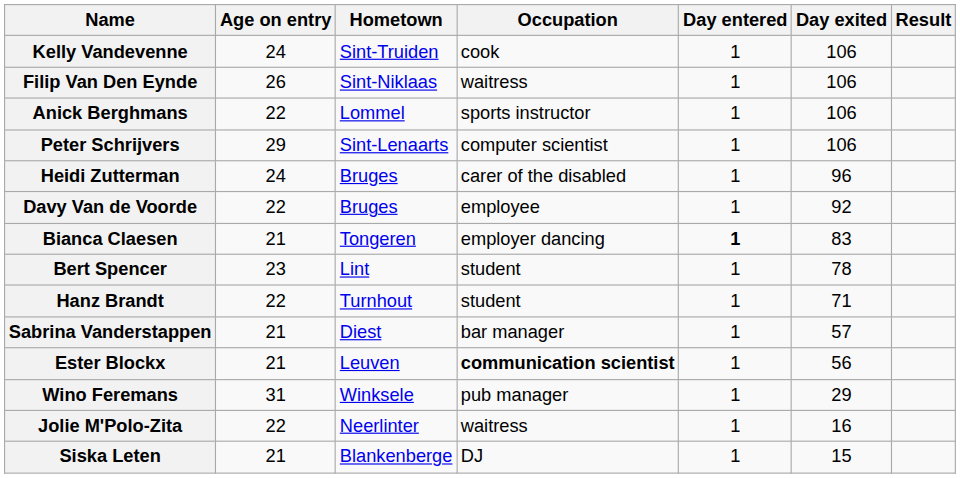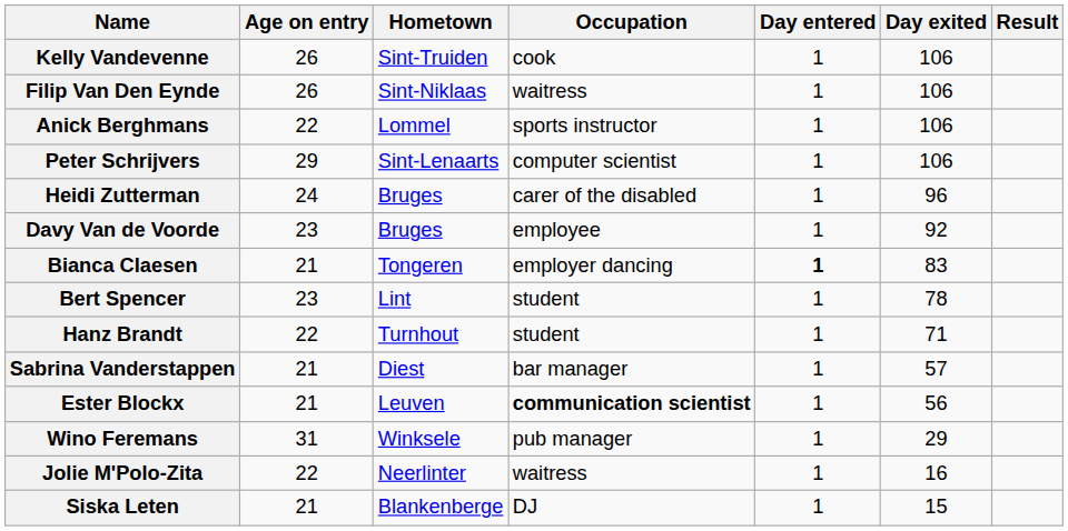 <table class="wikitable sortable" style="text-align:left; line-height:20px; width:auto;">
 <tr>
 <th scope="col">Name</th>
 <th scope="col">Age on entry</th>
 <th scope="col">Hometown</th>
 <th scope="col">Occupation</th>
 <th scope="col">Day entered</th>
 <th scope="col">Day exited</th>
 <th scope="col">Result</th>
 </tr>
 <tr>
 <th scope="row">Kelly Vandevenne</th>
-<td align="center">24</td>
+<td align="center">26</td>
 <td><a href='#'>Sint-Truiden</a></td>
 <td>cook</td>
 <td align="center">1</td>
 <td align="center">106</td>
 <td></td>
 </tr>
 <tr>
 <th scope="row">Filip Van Den Eynde</th>
 <td align="center">26</td>
 <td><a href='#'>Sint-Niklaas</a></td>
 <td>waitress</td>
 <td align="center">1</td>
 <td align="center">106</td>
 <td></td>
 </tr>
 <tr>
 <th scope="row">Anick Berghmans</th>
 <td align="center">22</td>
 <td><a href='#'>Lommel</a></td>
 <td>sports instructor</td>
 <td align="center">1</td>
 <td align="center">106</td>
 <td></td>
 </tr>
 <tr>
 <th scope="row">Peter Schrijvers</th>
 <td align="center">29</td>
 <td><a href='#'>Sint-Lenaarts</a></td>
 <td>computer scientist</td>
 <td align="center">1</td>
 <td align="center">106</td>
 <td></td>
 </tr>
 <tr>
 <th scope="row">Heidi Zutterman</th>
 <td align="center">24</td>
 <td><a href='#'>Bruges</a></td>
 <td>carer of the disabled</td>
 <td align="center">1</td>
 <td align="center">96</td>
 <td></td>
 </tr>
 <tr>
 <th scope="row">Davy Van de Voorde</th>
-<td align="center">22</td>
+<td align="center">23</td>
 <td><a href='#'>Bruges</a></td>
 <td>employee</td>
 <td align="center">1</td>
 <td align="center">92</td>
 <td></td>
 </tr>
 <tr>
 <th scope="row">Bianca Claesen</th>
 <td align="center">21</td>
 <td><a href='#'>Tongeren</a></td>
 <td>employer dancing</td>
 <td align="center"><strong>1</strong></td>
 <td align="center">83</td>
 <td></td>
 </tr>
 <tr>
 <th scope="row">Bert Spencer</th>
 <td align="center">23</td>
 <td><a href='#'>Lint</a></td>
 <td>student</td>
 <td align="center">1</td>
 <td align="center">78</td>
 <td></td>
 </tr>
 <tr>
 <th scope="row">Hanz Brandt</th>
 <td align="center">22</td>
 <td><a href='#'>Turnhout</a></td>
 <td>student</td>
 <td align="center">1</td>
 <td align="center">71</td>
 <td></td>
 </tr>
 <tr>
 <th scope="row">Sabrina Vanderstappen</th>
 <td align="center">21</td>
 <td><a href='#'>Diest</a></td>
 <td>bar manager</td>
 <td align="center">1</td>
 <td align="center">57</td>
 <td></td>
 </tr>
 <tr>
 <th scope="row">Ester Blockx</th>
 <td align="center">21</td>
 <td><a href='#'>Leuven</a></td>
 <td><strong>communication scientist</strong></td>
 <td align="center">1</td>
 <td align="center">56</td>
 <td></td>
 </tr>
 <tr>
 <th scope="row">Wino Feremans</th>
 <td align="center">31</td>
 <td><a href='#'>Winksele</a></td>
 <td>pub manager</td>
 <td align="center">1</td>
 <td align="center">29</td>
 <td></td>
 </tr>
 <tr>
 <th scope="row">Jolie M'Polo-Zita</th>
 <td align="center">22</td>
 <td><a href='#'>Neerlinter</a></td>
 <td>waitress</td>
 <td align="center">1</td>
 <td align="center">16</td>
 <td></td>
 </tr>
 <tr>
 <th scope="row">Siska Leten</th>
 <td align="center">21</td>
 <td><a href='#'>Blankenberge</a></td>
 <td>DJ</td>
 <td align="center">1</td>
 <td align="center">15</td>
 <td></td>
 </tr>
 </table>
